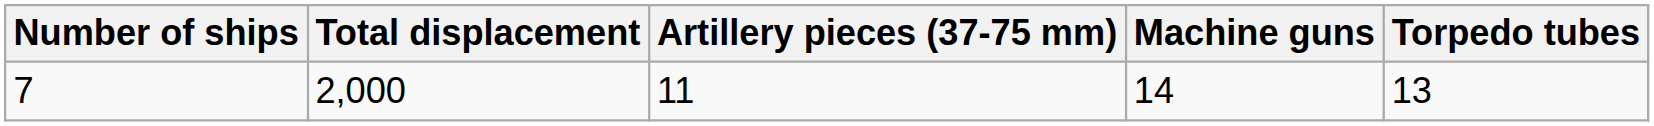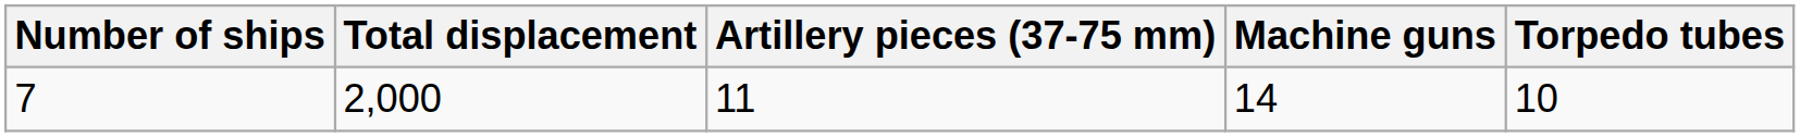 <table class="wikitable">
 <tr>
 <th>Number of ships</th>
 <th>Total displacement</th>
 <th>Artillery pieces (37-75 mm)</th>
 <th>Machine guns</th>
 <th>Torpedo tubes</th>
 </tr>
 <tr>
 <td>7</td>
 <td>2,000</td>
 <td>11</td>
 <td>14</td>
-<td>13</td>
+<td>10</td>
 </tr>
 </table>
